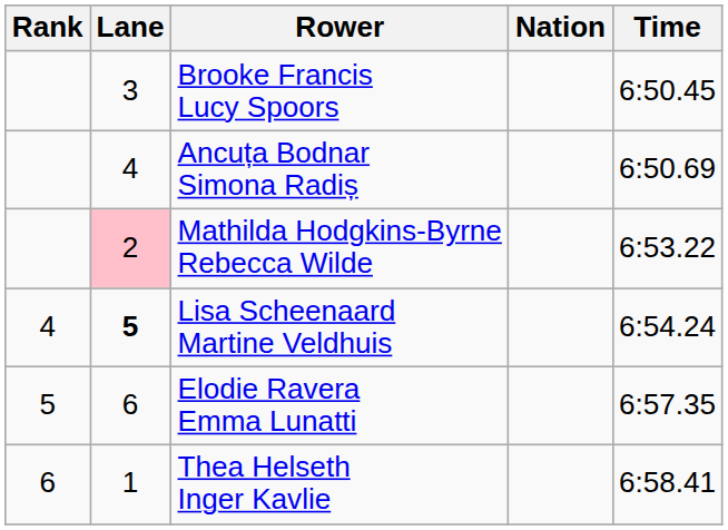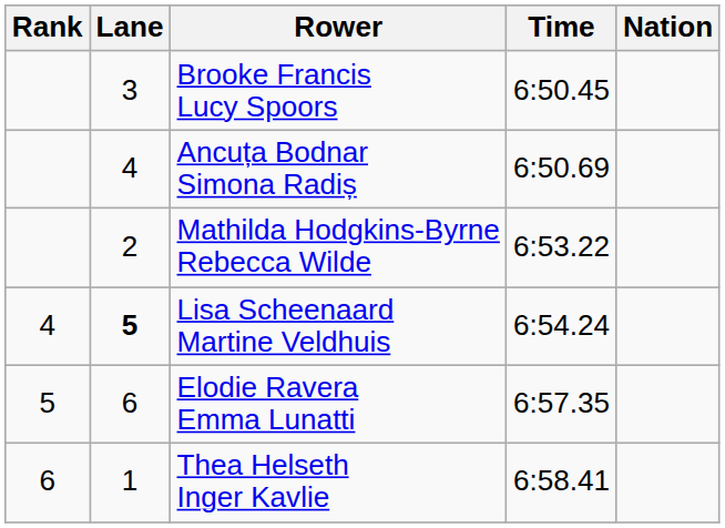 <table class="wikitable sortable" style="text-align:center">
 <tr>
 <th>Rank</th>
 <th>Lane</th>
 <th>Rower</th>
+<th>Time</th>
 <th>Nation</th>
-<th>Time</th>
 </tr>
 <tr>
 <td></td>
 <td>3</td>
 <td align="left"><a href='#'>Brooke Francis</a><br><a href='#'>Lucy Spoors</a></td>
+<td>6:50.45</td>
 <td align="left"></td>
-<td>6:50.45</td>
 </tr>
 <tr>
 <td></td>
 <td>4</td>
 <td align="left"><a href='#'>Ancuța Bodnar</a><br><a href='#'>Simona Radiș</a></td>
+<td>6:50.69</td>
 <td align="left"></td>
-<td>6:50.69</td>
 </tr>
 <tr>
 <td></td>
-<td style="background: pink;">2</td>
+<td>2</td>
 <td align="left"><a href='#'>Mathilda Hodgkins-Byrne</a><br><a href='#'>Rebecca Wilde</a></td>
+<td>6:53.22</td>
 <td align="left"></td>
-<td>6:53.22</td>
 </tr>
 <tr>
 <td>4</td>
 <td><strong>5</strong></td>
 <td align="left"><a href='#'>Lisa Scheenaard</a><br><a href='#'>Martine Veldhuis</a></td>
+<td>6:54.24</td>
 <td align="left"></td>
-<td>6:54.24</td>
 </tr>
 <tr>
 <td>5</td>
 <td>6</td>
 <td align="left"><a href='#'>Elodie Ravera</a><br><a href='#'>Emma Lunatti</a></td>
+<td>6:57.35</td>
 <td align="left"></td>
-<td>6:57.35</td>
 </tr>
 <tr>
 <td>6</td>
 <td>1</td>
 <td align="left"><a href='#'>Thea Helseth</a><br><a href='#'>Inger Kavlie</a></td>
+<td>6:58.41</td>
 <td align="left"></td>
-<td>6:58.41</td>
 </tr>
 </table>
